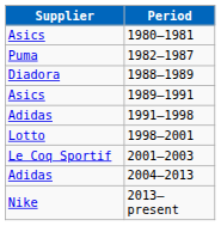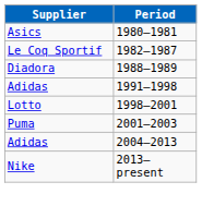 <table class="wikitable">
 <tr>
 </tr>
 <tr style="color:white;">
 <th style="width:120px; background:#0066bc;">Supplier</th>
 <th style="width:90px; background:#0066bc;">Period</th>
 </tr>
 <tr>
 <td> <a href='#'>Asics</a></td>
 <td>1980–1981</td>
 </tr>
 <tr>
-<td> <a href='#'>Puma</a></td>
+<td> <a href='#'>Le Coq Sportif</a></td>
 <td>1982–1987</td>
 </tr>
 <tr>
 <td> <a href='#'>Diadora</a></td>
 <td>1988–1989</td>
-</tr>
-<tr>
-<td> <a href='#'>Asics</a></td>
-<td>1989–1991</td>
 </tr>
 <tr>
 <td> <a href='#'>Adidas</a></td>
 <td>1991–1998</td>
 </tr>
 <tr>
 <td> <a href='#'>Lotto</a></td>
 <td>1998–2001</td>
 </tr>
 <tr>
-<td> <a href='#'>Le Coq Sportif</a></td>
+<td> <a href='#'>Puma</a></td>
 <td>2001–2003</td>
 </tr>
 <tr>
 <td> <a href='#'>Adidas</a></td>
 <td>2004–2013</td>
 </tr>
 <tr>
 <td> <a href='#'>Nike</a></td>
 <td>2013–present</td>
 </tr>
 </table>
